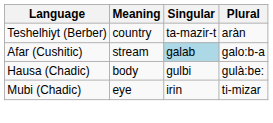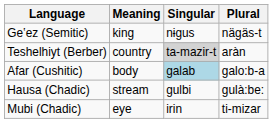 <table class="wikitable" style="font-size:smaller;">
 <tr>
 <th>Language</th>
 <th>Meaning</th>
 <th>Singular</th>
 <th>Plural</th>
 </tr>
 <tr>
+<td>Geʽez (Semitic)</td>
+<td>king</td>
+<td>nɨgus</td>
+<td>nägäs-t</td>
+</tr>
+<tr>
 <td>Teshelhiyt (Berber)</td>
 <td>country</td>
-<td>ta-mazir-t</td>
+<td style="background: lightgrey;">ta-mazir-t</td>
 <td>aràn</td>
 </tr>
 <tr>
 <td>Afar (Cushitic)</td>
-<td>stream</td>
+<td>body</td>
 <td style="background: lightblue;">galab</td>
 <td>galo:b-a</td>
 </tr>
 <tr>
 <td>Hausa (Chadic)</td>
-<td>body</td>
+<td>stream</td>
 <td>gulbi</td>
 <td>gulà:be:</td>
 </tr>
 <tr>
 <td>Mubi (Chadic)</td>
 <td>eye</td>
 <td>irin</td>
 <td>ti-mizar</td>
 </tr>
 </table>
